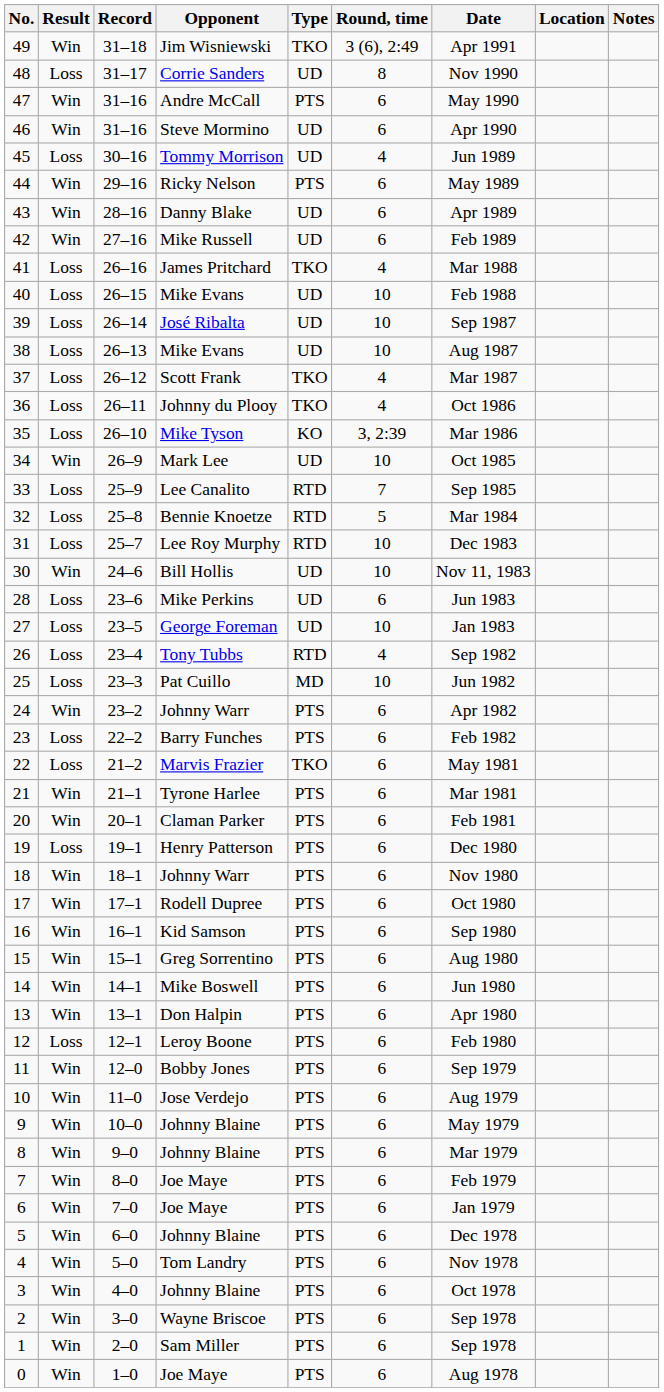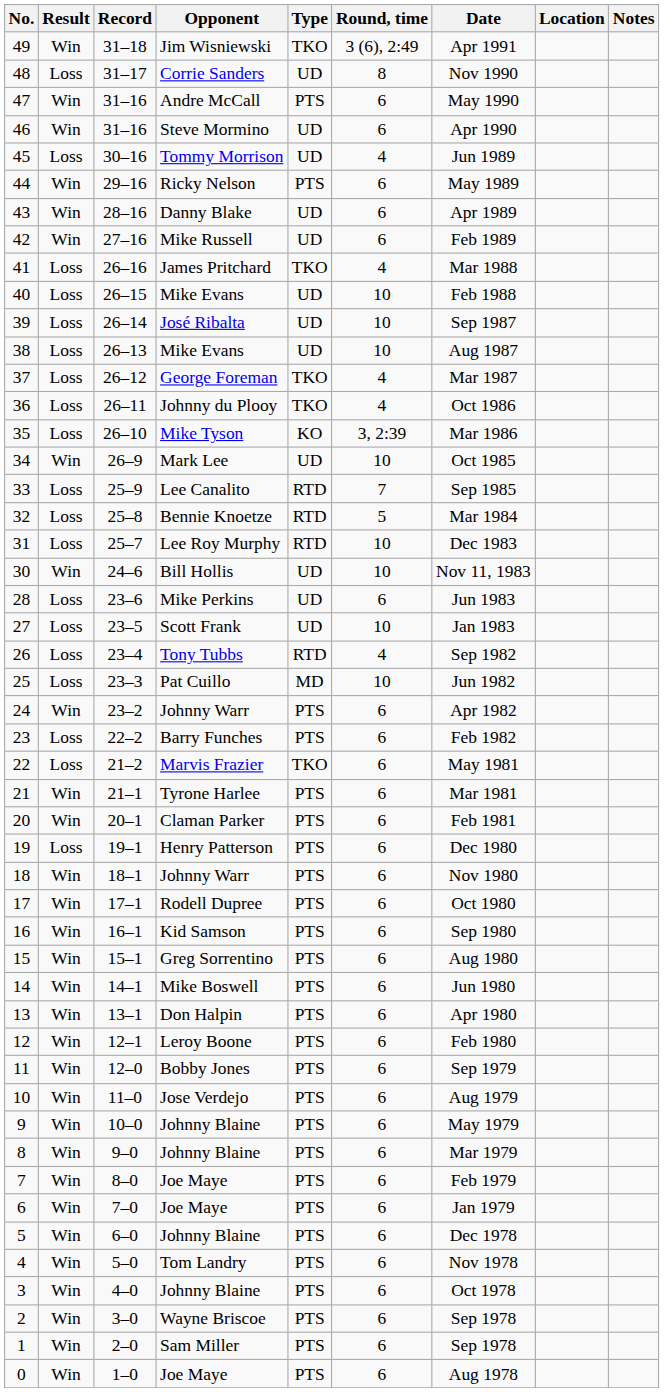 <table class="wikitable" style="text-align:center">
 <tr>
 <th>No.</th>
 <th>Result</th>
 <th>Record</th>
 <th>Opponent</th>
 <th>Type</th>
 <th>Round, time</th>
 <th>Date</th>
 <th>Location</th>
 <th>Notes</th>
 </tr>
 <tr>
 <td>49</td>
 <td>Win</td>
 <td>31–18</td>
 <td style="text-align:left;">Jim Wisniewski</td>
 <td>TKO</td>
 <td>3 (6), 2:49</td>
 <td>Apr 1991</td>
 <td style="text-align:left;"></td>
 <td></td>
 </tr>
 <tr>
 <td>48</td>
 <td>Loss</td>
 <td>31–17</td>
 <td style="text-align:left;"><a href='#'>Corrie Sanders</a></td>
 <td>UD</td>
 <td>8</td>
 <td>Nov 1990</td>
 <td style="text-align:left;"></td>
 <td></td>
 </tr>
 <tr>
 <td>47</td>
 <td>Win</td>
 <td>31–16</td>
 <td style="text-align:left;">Andre McCall</td>
 <td>PTS</td>
 <td>6</td>
 <td>May 1990</td>
 <td style="text-align:left;"></td>
 <td></td>
 </tr>
 <tr>
 <td>46</td>
 <td>Win</td>
 <td>31–16</td>
 <td style="text-align:left;">Steve Mormino</td>
 <td>UD</td>
 <td>6</td>
 <td>Apr 1990</td>
 <td style="text-align:left;"></td>
 <td></td>
 </tr>
 <tr>
 <td>45</td>
 <td>Loss</td>
 <td>30–16</td>
 <td style="text-align:left;"><a href='#'>Tommy Morrison</a></td>
 <td>UD</td>
 <td>4</td>
 <td>Jun 1989</td>
 <td style="text-align:left;"></td>
 <td></td>
 </tr>
 <tr>
 <td>44</td>
 <td>Win</td>
 <td>29–16</td>
 <td style="text-align:left;">Ricky Nelson</td>
 <td>PTS</td>
 <td>6</td>
 <td>May 1989</td>
 <td style="text-align:left;"></td>
 <td></td>
 </tr>
 <tr>
 <td>43</td>
 <td>Win</td>
 <td>28–16</td>
 <td style="text-align:left;">Danny Blake</td>
 <td>UD</td>
 <td>6</td>
 <td>Apr 1989</td>
 <td style="text-align:left;"></td>
 <td></td>
 </tr>
 <tr>
 <td>42</td>
 <td>Win</td>
 <td>27–16</td>
 <td style="text-align:left;">Mike Russell</td>
 <td>UD</td>
 <td>6</td>
 <td>Feb 1989</td>
 <td style="text-align:left;"></td>
 <td></td>
 </tr>
 <tr>
 <td>41</td>
 <td>Loss</td>
 <td>26–16</td>
 <td style="text-align:left;">James Pritchard</td>
 <td>TKO</td>
 <td>4</td>
 <td>Mar 1988</td>
 <td style="text-align:left;"></td>
 <td></td>
 </tr>
 <tr>
 <td>40</td>
 <td>Loss</td>
 <td>26–15</td>
 <td style="text-align:left;">Mike Evans</td>
 <td>UD</td>
 <td>10</td>
 <td>Feb 1988</td>
 <td style="text-align:left;"></td>
 <td></td>
 </tr>
 <tr>
 <td>39</td>
 <td>Loss</td>
 <td>26–14</td>
 <td style="text-align:left;"><a href='#'>José Ribalta</a></td>
 <td>UD</td>
 <td>10</td>
 <td>Sep 1987</td>
 <td style="text-align:left;"></td>
 <td></td>
 </tr>
 <tr>
 <td>38</td>
 <td>Loss</td>
 <td>26–13</td>
 <td style="text-align:left;">Mike Evans</td>
 <td>UD</td>
 <td>10</td>
 <td>Aug 1987</td>
 <td style="text-align:left;"></td>
 <td></td>
 </tr>
 <tr>
 <td>37</td>
 <td>Loss</td>
 <td>26–12</td>
-<td style="text-align:left;">Scott Frank</td>
+<td style="text-align:left;"><a href='#'>George Foreman</a></td>
 <td>TKO</td>
 <td>4</td>
 <td>Mar 1987</td>
 <td style="text-align:left;"></td>
 <td></td>
 </tr>
 <tr>
 <td>36</td>
 <td>Loss</td>
 <td>26–11</td>
 <td style="text-align:left;">Johnny du Plooy</td>
 <td>TKO</td>
 <td>4</td>
 <td>Oct 1986</td>
 <td style="text-align:left;"></td>
 <td></td>
 </tr>
 <tr>
 <td>35</td>
 <td>Loss</td>
 <td>26–10</td>
 <td style="text-align:left;"><a href='#'>Mike Tyson</a></td>
 <td>KO</td>
 <td>3, 2:39</td>
 <td>Mar 1986</td>
 <td style="text-align:left;"></td>
 <td></td>
 </tr>
 <tr>
 <td>34</td>
 <td>Win</td>
 <td>26–9</td>
 <td style="text-align:left;">Mark Lee</td>
 <td>UD</td>
 <td>10</td>
 <td>Oct 1985</td>
 <td style="text-align:left;"></td>
 <td></td>
 </tr>
 <tr>
 <td>33</td>
 <td>Loss</td>
 <td>25–9</td>
 <td style="text-align:left;">Lee Canalito</td>
 <td>RTD</td>
 <td>7</td>
 <td>Sep 1985</td>
 <td style="text-align:left;"></td>
 <td></td>
 </tr>
 <tr>
 <td>32</td>
 <td>Loss</td>
 <td>25–8</td>
 <td style="text-align:left;">Bennie Knoetze</td>
 <td>RTD</td>
 <td>5</td>
 <td>Mar 1984</td>
 <td style="text-align:left;"></td>
 <td></td>
 </tr>
 <tr>
 <td>31</td>
 <td>Loss</td>
 <td>25–7</td>
 <td style="text-align:left;">Lee Roy Murphy</td>
 <td>RTD</td>
 <td>10</td>
 <td>Dec 1983</td>
 <td style="text-align:left;"></td>
 <td></td>
 </tr>
 <tr>
 <td>30</td>
 <td>Win</td>
 <td>24–6</td>
 <td style="text-align:left;">Bill Hollis</td>
 <td>UD</td>
 <td>10</td>
 <td>Nov 11, 1983</td>
 <td style="text-align:left;"></td>
 <td></td>
 </tr>
 <tr>
 <td>28</td>
 <td>Loss</td>
 <td>23–6</td>
 <td style="text-align:left;">Mike Perkins</td>
 <td>UD</td>
 <td>6</td>
 <td>Jun 1983</td>
 <td style="text-align:left;"></td>
 <td></td>
 </tr>
 <tr>
 <td>27</td>
 <td>Loss</td>
 <td>23–5</td>
-<td style="text-align:left;"><a href='#'>George Foreman</a></td>
+<td style="text-align:left;">Scott Frank</td>
 <td>UD</td>
 <td>10</td>
 <td>Jan 1983</td>
 <td style="text-align:left;"></td>
 <td></td>
 </tr>
 <tr>
 <td>26</td>
 <td>Loss</td>
 <td>23–4</td>
 <td style="text-align:left;"><a href='#'>Tony Tubbs</a></td>
 <td>RTD</td>
 <td>4</td>
 <td>Sep 1982</td>
 <td style="text-align:left;"></td>
 <td></td>
 </tr>
 <tr>
 <td>25</td>
 <td>Loss</td>
 <td>23–3</td>
 <td style="text-align:left;">Pat Cuillo</td>
 <td>MD</td>
 <td>10</td>
 <td>Jun 1982</td>
 <td style="text-align:left;"></td>
 <td></td>
 </tr>
 <tr>
 <td>24</td>
 <td>Win</td>
 <td>23–2</td>
 <td style="text-align:left;">Johnny Warr</td>
 <td>PTS</td>
 <td>6</td>
 <td>Apr 1982</td>
 <td style="text-align:left;"></td>
 <td></td>
 </tr>
 <tr>
 <td>23</td>
 <td>Loss</td>
 <td>22–2</td>
 <td style="text-align:left;">Barry Funches</td>
 <td>PTS</td>
 <td>6</td>
 <td>Feb 1982</td>
 <td style="text-align:left;"></td>
 <td></td>
 </tr>
 <tr>
 <td>22</td>
 <td>Loss</td>
 <td>21–2</td>
 <td style="text-align:left;"><a href='#'>Marvis Frazier</a></td>
 <td>TKO</td>
 <td>6</td>
 <td>May 1981</td>
 <td style="text-align:left;"></td>
 <td></td>
 </tr>
 <tr>
 <td>21</td>
 <td>Win</td>
 <td>21–1</td>
 <td style="text-align:left;">Tyrone Harlee</td>
 <td>PTS</td>
 <td>6</td>
 <td>Mar 1981</td>
 <td style="text-align:left;"></td>
 <td></td>
 </tr>
 <tr>
 <td>20</td>
 <td>Win</td>
 <td>20–1</td>
 <td style="text-align:left;">Claman Parker</td>
 <td>PTS</td>
 <td>6</td>
 <td>Feb 1981</td>
 <td style="text-align:left;"></td>
 <td></td>
 </tr>
 <tr>
 <td>19</td>
 <td>Loss</td>
 <td>19–1</td>
 <td style="text-align:left;">Henry Patterson</td>
 <td>PTS</td>
 <td>6</td>
 <td>Dec 1980</td>
 <td style="text-align:left;"></td>
 <td></td>
 </tr>
 <tr>
 <td>18</td>
 <td>Win</td>
 <td>18–1</td>
 <td style="text-align:left;">Johnny Warr</td>
 <td>PTS</td>
 <td>6</td>
 <td>Nov 1980</td>
 <td style="text-align:left;"></td>
 <td></td>
 </tr>
 <tr>
 <td>17</td>
 <td>Win</td>
 <td>17–1</td>
 <td style="text-align:left;">Rodell Dupree</td>
 <td>PTS</td>
 <td>6</td>
 <td>Oct 1980</td>
 <td style="text-align:left;"></td>
 <td></td>
 </tr>
 <tr>
 <td>16</td>
 <td>Win</td>
 <td>16–1</td>
 <td style="text-align:left;">Kid Samson</td>
 <td>PTS</td>
 <td>6</td>
 <td>Sep 1980</td>
 <td style="text-align:left;"></td>
 <td></td>
 </tr>
 <tr>
 <td>15</td>
 <td>Win</td>
 <td>15–1</td>
 <td style="text-align:left;">Greg Sorrentino</td>
 <td>PTS</td>
 <td>6</td>
 <td>Aug 1980</td>
 <td style="text-align:left;"></td>
 <td></td>
 </tr>
 <tr>
 <td>14</td>
 <td>Win</td>
 <td>14–1</td>
 <td style="text-align:left;">Mike Boswell</td>
 <td>PTS</td>
 <td>6</td>
 <td>Jun 1980</td>
 <td style="text-align:left;"></td>
 <td></td>
 </tr>
 <tr>
 <td>13</td>
 <td>Win</td>
 <td>13–1</td>
 <td style="text-align:left;">Don Halpin</td>
 <td>PTS</td>
 <td>6</td>
 <td>Apr 1980</td>
 <td style="text-align:left;"></td>
 <td></td>
 </tr>
 <tr>
 <td>12</td>
-<td>Loss</td>
+<td>Win</td>
 <td>12–1</td>
 <td style="text-align:left;">Leroy Boone</td>
 <td>PTS</td>
 <td>6</td>
 <td>Feb 1980</td>
 <td style="text-align:left;"></td>
 <td></td>
 </tr>
 <tr>
 <td>11</td>
 <td>Win</td>
 <td>12–0</td>
 <td style="text-align:left;">Bobby Jones</td>
 <td>PTS</td>
 <td>6</td>
 <td>Sep 1979</td>
 <td style="text-align:left;"></td>
 <td></td>
 </tr>
 <tr>
 <td>10</td>
 <td>Win</td>
 <td>11–0</td>
 <td style="text-align:left;">Jose Verdejo</td>
 <td>PTS</td>
 <td>6</td>
 <td>Aug 1979</td>
 <td style="text-align:left;"></td>
 <td></td>
 </tr>
 <tr>
 <td>9</td>
 <td>Win</td>
 <td>10–0</td>
 <td style="text-align:left;">Johnny Blaine</td>
 <td>PTS</td>
 <td>6</td>
 <td>May 1979</td>
 <td style="text-align:left;"></td>
 <td></td>
 </tr>
 <tr>
 <td>8</td>
 <td>Win</td>
 <td>9–0</td>
 <td style="text-align:left;">Johnny Blaine</td>
 <td>PTS</td>
 <td>6</td>
 <td>Mar 1979</td>
 <td style="text-align:left;"></td>
 <td></td>
 </tr>
 <tr>
 <td>7</td>
 <td>Win</td>
 <td>8–0</td>
 <td style="text-align:left;">Joe Maye</td>
 <td>PTS</td>
 <td>6</td>
 <td>Feb 1979</td>
 <td style="text-align:left;"></td>
 <td></td>
 </tr>
 <tr>
 <td>6</td>
 <td>Win</td>
 <td>7–0</td>
 <td style="text-align:left;">Joe Maye</td>
 <td>PTS</td>
 <td>6</td>
 <td>Jan 1979</td>
 <td style="text-align:left;"></td>
 <td></td>
 </tr>
 <tr>
 <td>5</td>
 <td>Win</td>
 <td>6–0</td>
 <td style="text-align:left;">Johnny Blaine</td>
 <td>PTS</td>
 <td>6</td>
 <td>Dec 1978</td>
 <td style="text-align:left;"></td>
 <td></td>
 </tr>
 <tr>
 <td>4</td>
 <td>Win</td>
 <td>5–0</td>
 <td style="text-align:left;">Tom Landry</td>
 <td>PTS</td>
 <td>6</td>
 <td>Nov 1978</td>
 <td style="text-align:left;"></td>
 <td></td>
 </tr>
 <tr>
 <td>3</td>
 <td>Win</td>
 <td>4–0</td>
 <td style="text-align:left;">Johnny Blaine</td>
 <td>PTS</td>
 <td>6</td>
 <td>Oct 1978</td>
 <td style="text-align:left;"></td>
 <td></td>
 </tr>
 <tr>
 <td>2</td>
 <td>Win</td>
 <td>3–0</td>
 <td style="text-align:left;">Wayne Briscoe</td>
 <td>PTS</td>
 <td>6</td>
 <td>Sep 1978</td>
 <td style="text-align:left;"></td>
 <td></td>
 </tr>
 <tr>
 <td>1</td>
 <td>Win</td>
 <td>2–0</td>
 <td style="text-align:left;">Sam Miller</td>
 <td>PTS</td>
 <td>6</td>
 <td>Sep 1978</td>
 <td style="text-align:left;"></td>
 <td></td>
 </tr>
 <tr>
 <td>0</td>
 <td>Win</td>
 <td>1–0</td>
 <td style="text-align:left;">Joe Maye</td>
 <td>PTS</td>
 <td>6</td>
 <td>Aug 1978</td>
 <td style="text-align:left;"></td>
 <td></td>
 </tr>
 </table>
